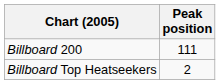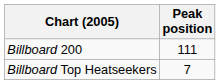 <table class="wikitable">
 <tr>
 <th>Chart (2005)</th>
 <th>Peak<br>position</th>
 </tr>
 <tr>
 <td><em>Billboard</em> 200</td>
 <td align="center">111</td>
 </tr>
 <tr>
 <td><em>Billboard</em> Top Heatseekers</td>
-<td align="center">2</td>
+<td align="center">7</td>
 </tr>
 </table>
